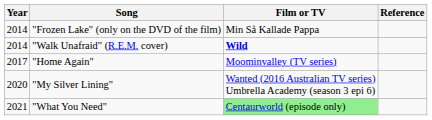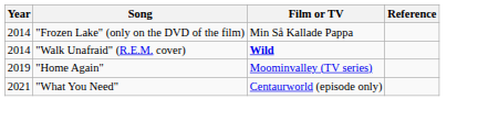 <table class="wikitable">
 <tr>
 <th>Year</th>
 <th>Song</th>
 <th>Film or TV</th>
 <th>Reference</th>
 </tr>
 <tr>
 <td>2014</td>
 <td>"Frozen Lake" (only on the DVD of the film)</td>
 <td>Min Så Kallade Pappa</td>
 <td></td>
 </tr>
 <tr>
 <td>2014</td>
 <td>"Walk Unafraid" (<a href='#'>R.E.M.</a> cover)</td>
 <td><strong><a href='#'>Wild</a></strong></td>
 <td></td>
 </tr>
 <tr>
-<td>2017</td>
+<td>2019</td>
 <td>"Home Again"</td>
 <td><a href='#'>Moominvalley (TV series)</a></td>
 <td></td>
 </tr>
 <tr>
-<td>2020</td>
-<td>"My Silver Lining"</td>
-<td><a href='#'>Wanted (2016 Australian TV series)</a><br>Umbrella Academy (season 3 epi 6)</td>
-<td></td>
-</tr>
-<tr>
 <td>2021</td>
 <td>"What You Need"</td>
-<td style="background: lightgreen;"><a href='#'>Centaurworld</a> (episode only)</td>
+<td><a href='#'>Centaurworld</a> (episode only)</td>
 <td></td>
 </tr>
 </table>
